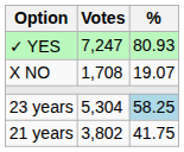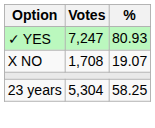 <table class="wikitable">
 <tr>
 <th>Option</th>
 <th>Votes</th>
 <th>%</th>
 </tr>
 <tr>
 <td style=background:#bbf8be>✓ YES</td>
 <td style=background:#bbf8be>7,247</td>
 <td style=background:#bbf8be>80.93</td>
 </tr>
 <tr>
 <td>X NO</td>
 <td>1,708</td>
 <td>19.07</td>
 </tr>
 <tr>
 <td colspan="3" bgcolor="#E9E9E9"></td>
 </tr>
 <tr>
 <td>23 years</td>
 <td>5,304</td>
-<td style="background: lightblue;">58.25</td>
-</tr>
-<tr>
-<td>21 years</td>
-<td>3,802</td>
-<td>41.75</td>
+<td>58.25</td>
 </tr>
 </table>
